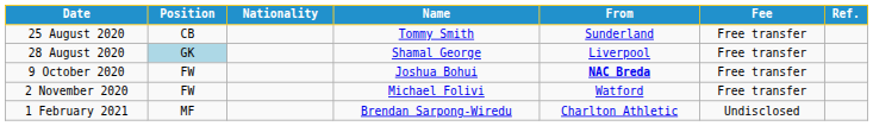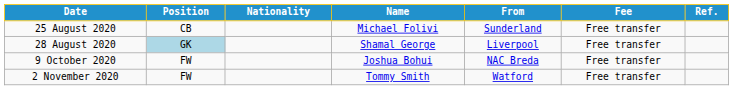 <table class="wikitable" style="text-align:center; font-size:90%; width:100%;">
 <tr>
 <th style="background:#2191CC; color:white; border:1px solid #F7C408; text-align:center;">Date</th>
 <th style="background:#2191CC; color:white; border:1px solid #F7C408; text-align:center;">Position</th>
 <th style="background:#2191CC; color:white; border:1px solid #F7C408; text-align:center;">Nationality</th>
 <th style="background:#2191CC; color:white; border:1px solid #F7C408; text-align:center;">Name</th>
 <th style="background:#2191CC; color:white; border:1px solid #F7C408; text-align:center;">From</th>
 <th style="background:#2191CC; color:white; border:1px solid #F7C408; text-align:center;">Fee</th>
 <th style="background:#2191CC; color:white; border:1px solid #F7C408; text-align:center;">Ref.</th>
 </tr>
 <tr>
 <td>25 August 2020</td>
 <td>CB</td>
 <td></td>
-<td><a href='#'>Tommy Smith</a></td>
+<td><a href='#'>Michael Folivi</a></td>
 <td> <a href='#'>Sunderland</a></td>
 <td>Free transfer</td>
 <td></td>
 </tr>
 <tr>
 <td>28 August 2020</td>
 <td style="background: lightblue;">GK</td>
 <td></td>
 <td><a href='#'>Shamal George</a></td>
 <td> <a href='#'>Liverpool</a></td>
 <td>Free transfer</td>
 <td></td>
 </tr>
 <tr>
 <td>9 October 2020</td>
 <td>FW</td>
 <td></td>
 <td><a href='#'>Joshua Bohui</a></td>
-<td><strong> <a href='#'>NAC Breda</a></strong></td>
+<td> <a href='#'>NAC Breda</a></td>
 <td>Free transfer</td>
 <td></td>
 </tr>
 <tr>
 <td>2 November 2020</td>
 <td>FW</td>
 <td></td>
-<td><a href='#'>Michael Folivi</a></td>
+<td><a href='#'>Tommy Smith</a></td>
 <td> <a href='#'>Watford</a></td>
 <td>Free transfer</td>
 <td></td>
 </tr>
-<tr>
-<td>1 February 2021</td>
-<td>MF</td>
-<td></td>
-<td><a href='#'>Brendan Sarpong-Wiredu</a></td>
-<td> <a href='#'>Charlton Athletic</a></td>
-<td>Undisclosed</td>
-<td></td>
-</tr>
 </table>
